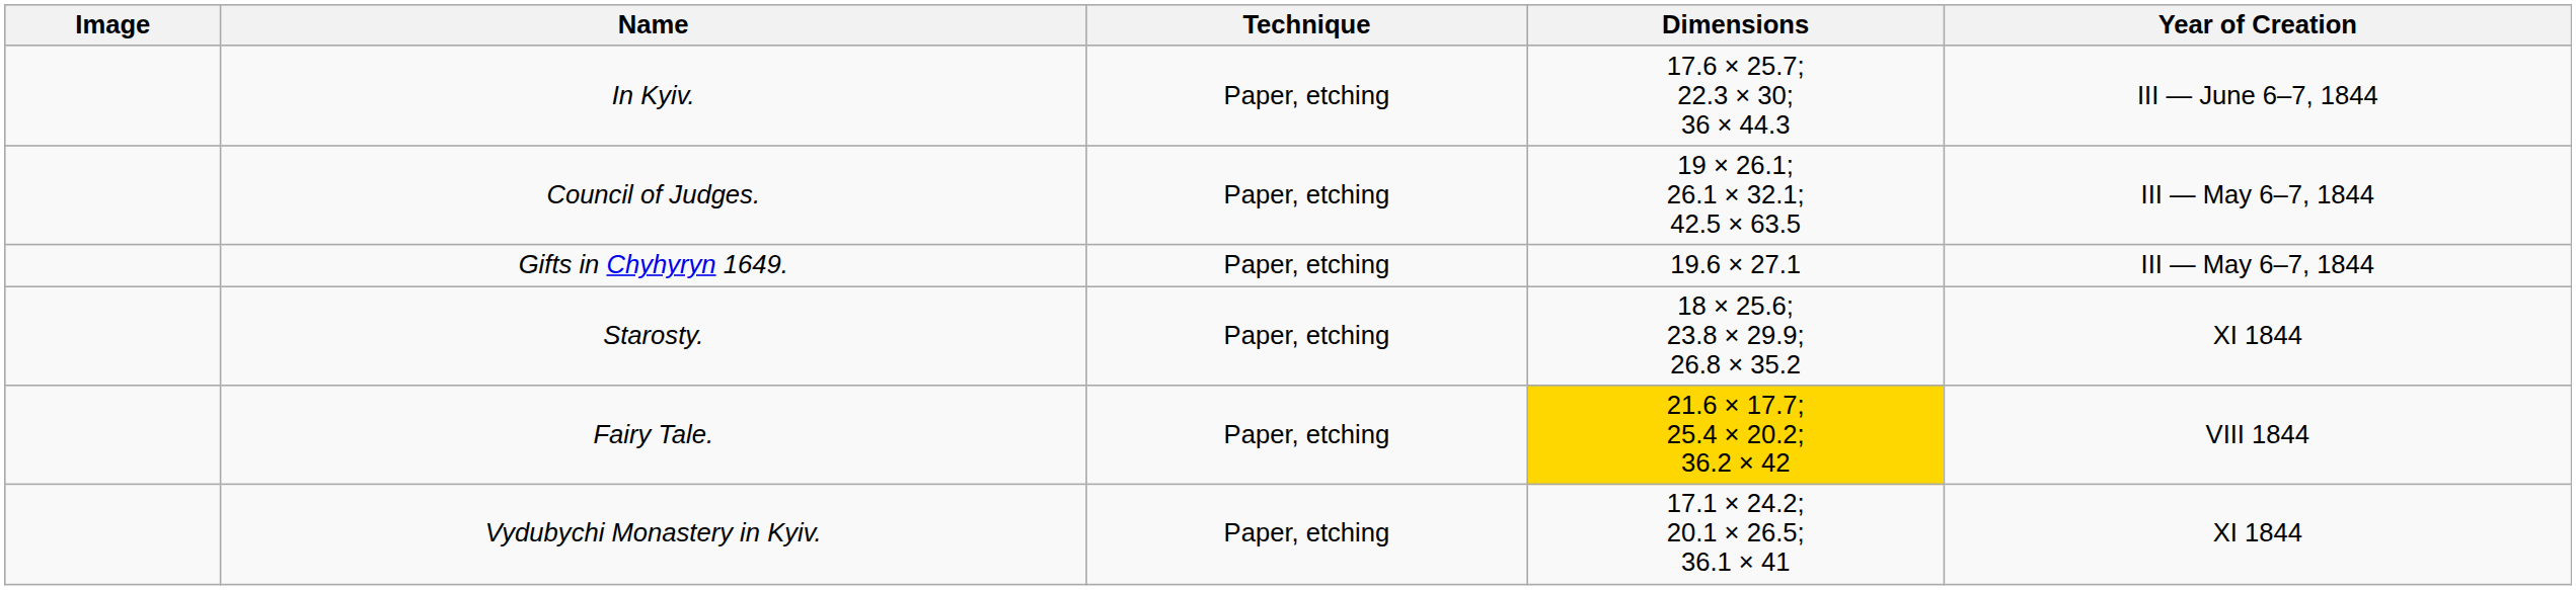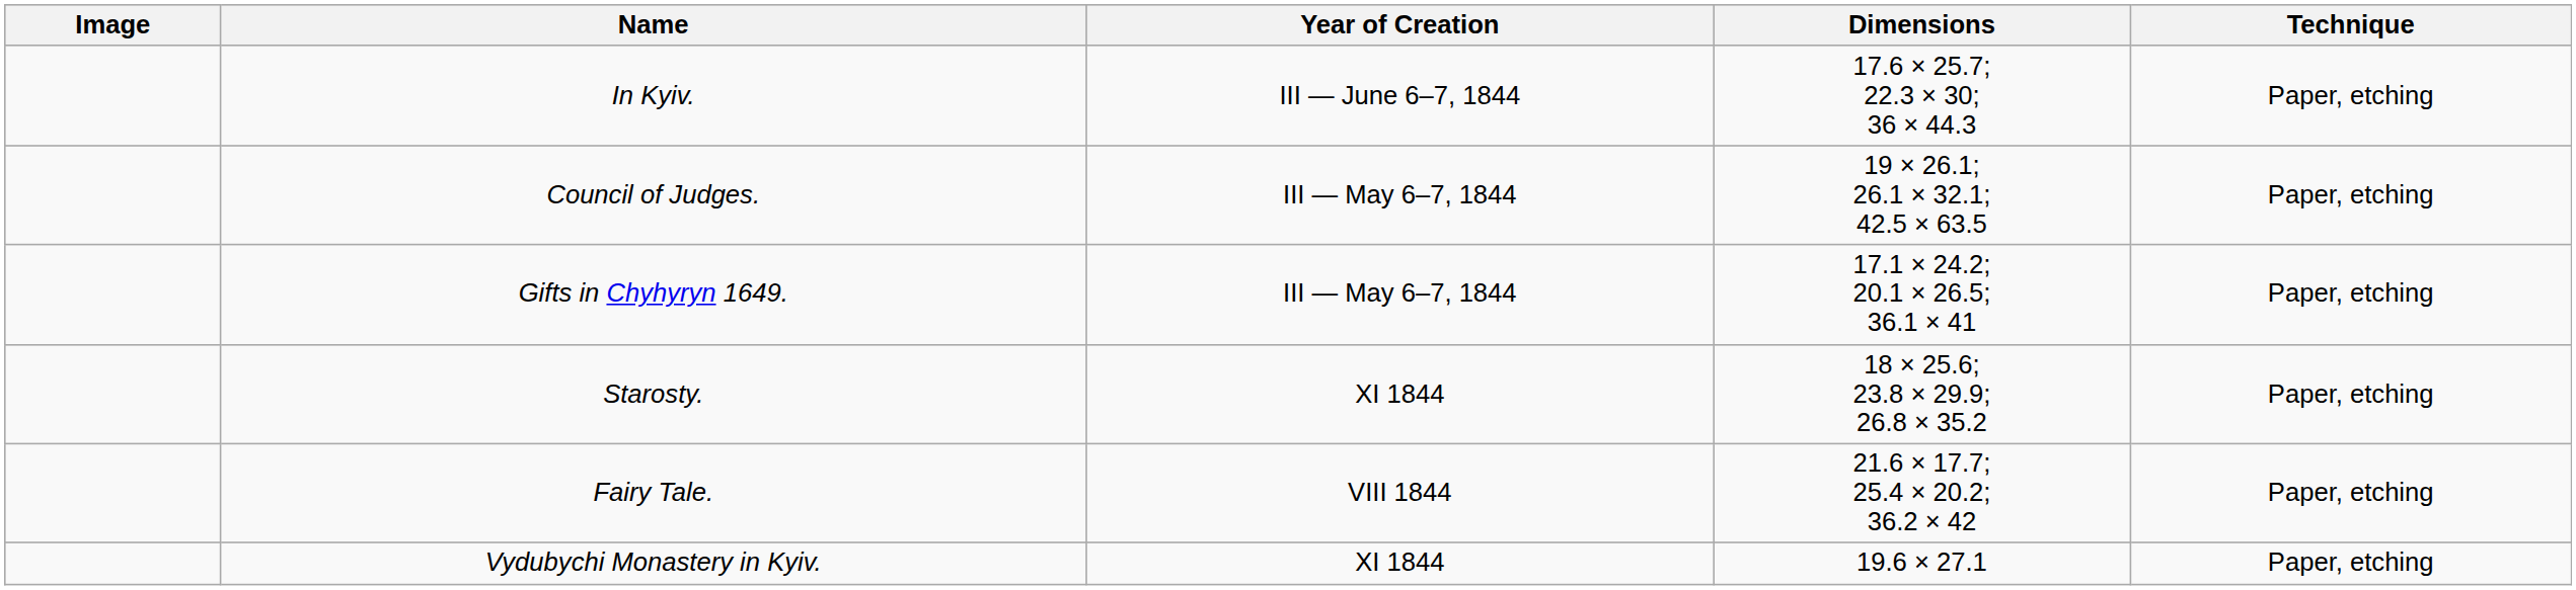 <table class="wikitable sortable" style="width:100%; text-align:center;">
 <tr>
 <th class="unsortable">Image</th>
 <th>Name</th>
+<th class="unsortable">Year of Creation</th>
+<th style="min-width:6em;">Dimensions</th>
 <th style="min-width:6em;">Technique</th>
-<th style="min-width:6em;">Dimensions</th>
-<th class="unsortable">Year of Creation</th>
 </tr>
 <tr>
 <td></td>
 <td><em>In Kyiv.</em></td>
+<td>III — June 6–7, 1844</td>
+<td>17.6 × 25.7;<br> 22.3 × 30;<br>36 × 44.3</td>
 <td>Paper, etching</td>
-<td>17.6 × 25.7;<br> 22.3 × 30;<br>36 × 44.3</td>
-<td>III — June 6–7, 1844</td>
 </tr>
 <tr>
 <td></td>
 <td><em>Council of Judges.</em></td>
+<td>III — May 6–7, 1844</td>
+<td>19 × 26.1;<br> 26.1 × 32.1;<br>42.5 × 63.5</td>
 <td>Paper, etching</td>
-<td>19 × 26.1;<br> 26.1 × 32.1;<br>42.5 × 63.5</td>
-<td>III — May 6–7, 1844</td>
 </tr>
 <tr>
 <td></td>
 <td><em>Gifts in <a href='#'>Chyhyryn</a> 1649.</em></td>
+<td>III — May 6–7, 1844</td>
+<td>17.1 × 24.2;<br> 20.1 × 26.5;<br> 36.1 × 41</td>
 <td>Paper, etching</td>
-<td>19.6 × 27.1</td>
-<td>III — May 6–7, 1844</td>
 </tr>
 <tr>
 <td></td>
 <td><em>Starosty.</em></td>
+<td>XI 1844</td>
+<td>18 × 25.6; <br>23.8 × 29.9;<br> 26.8 × 35.2</td>
 <td>Paper, etching</td>
-<td>18 × 25.6; <br>23.8 × 29.9;<br> 26.8 × 35.2</td>
-<td>XI 1844</td>
 </tr>
 <tr>
 <td></td>
 <td><em>Fairy Tale.</em></td>
+<td>VIII 1844</td>
+<td>21.6 × 17.7;<br> 25.4 × 20.2;<br> 36.2 × 42</td>
 <td>Paper, etching</td>
-<td style="background: gold;">21.6 × 17.7;<br> 25.4 × 20.2;<br> 36.2 × 42</td>
-<td>VIII 1844</td>
 </tr>
 <tr>
 <td></td>
 <td><em>Vydubychi Monastery in Kyiv.</em></td>
+<td>XI 1844</td>
+<td>19.6 × 27.1</td>
 <td>Paper, etching</td>
-<td>17.1 × 24.2;<br> 20.1 × 26.5;<br> 36.1 × 41</td>
-<td>XI 1844</td>
 </tr>
 </table>
